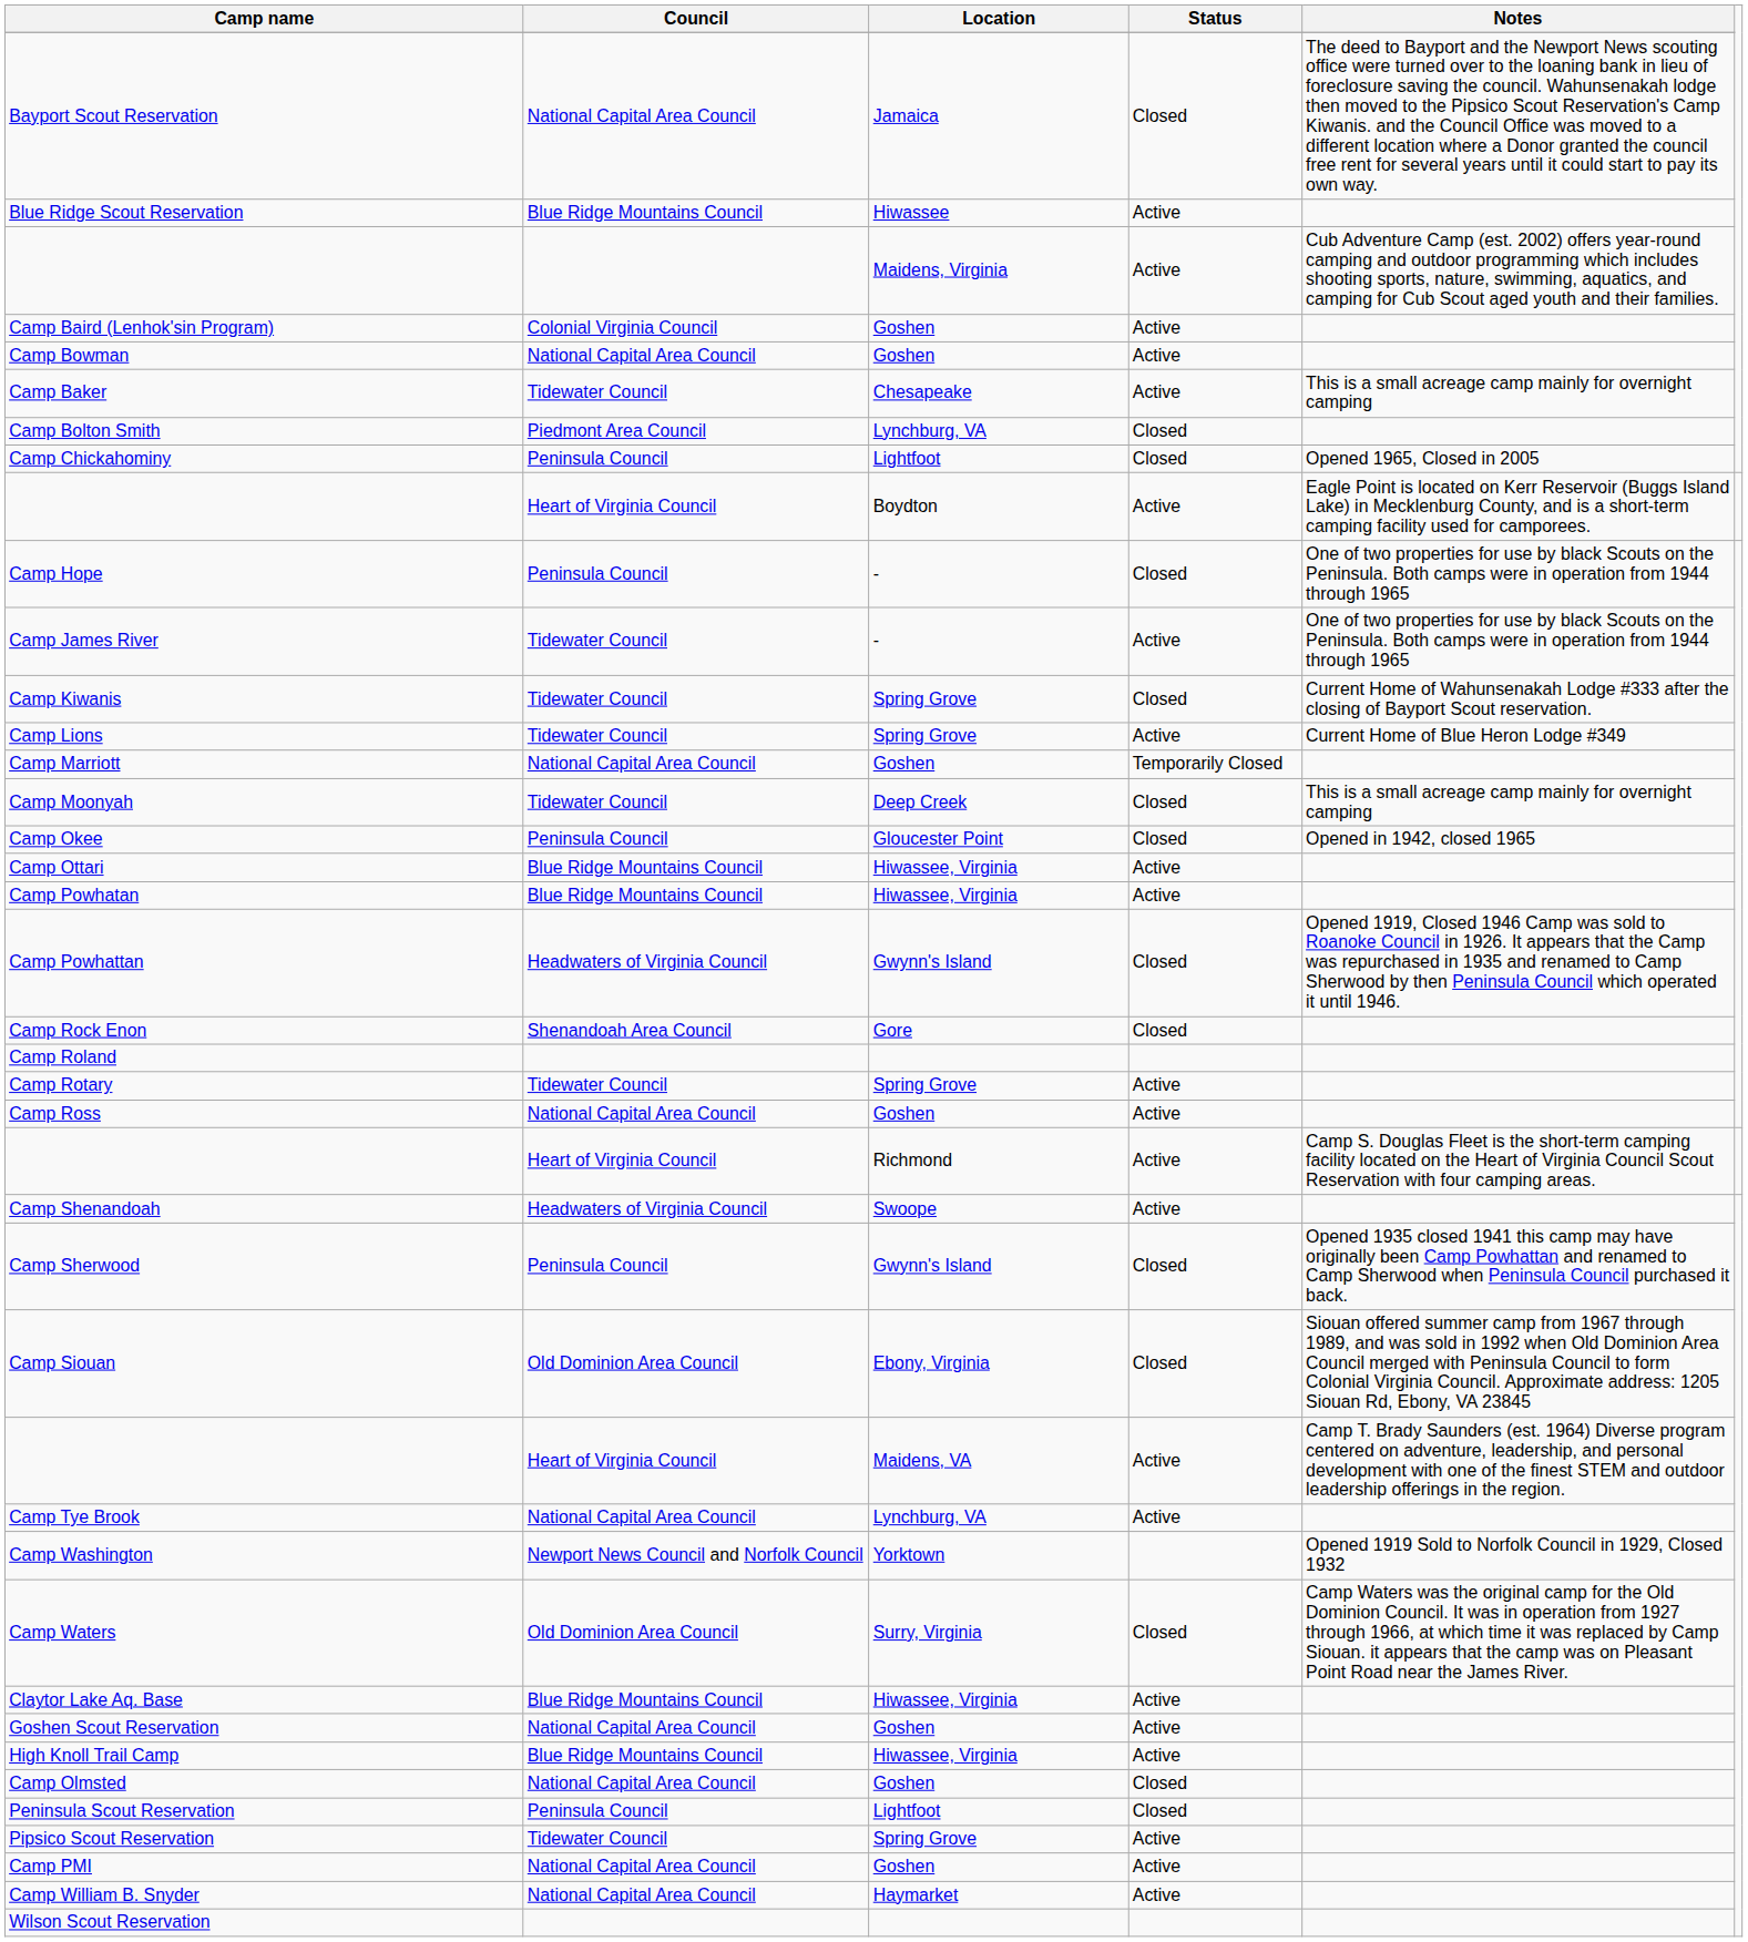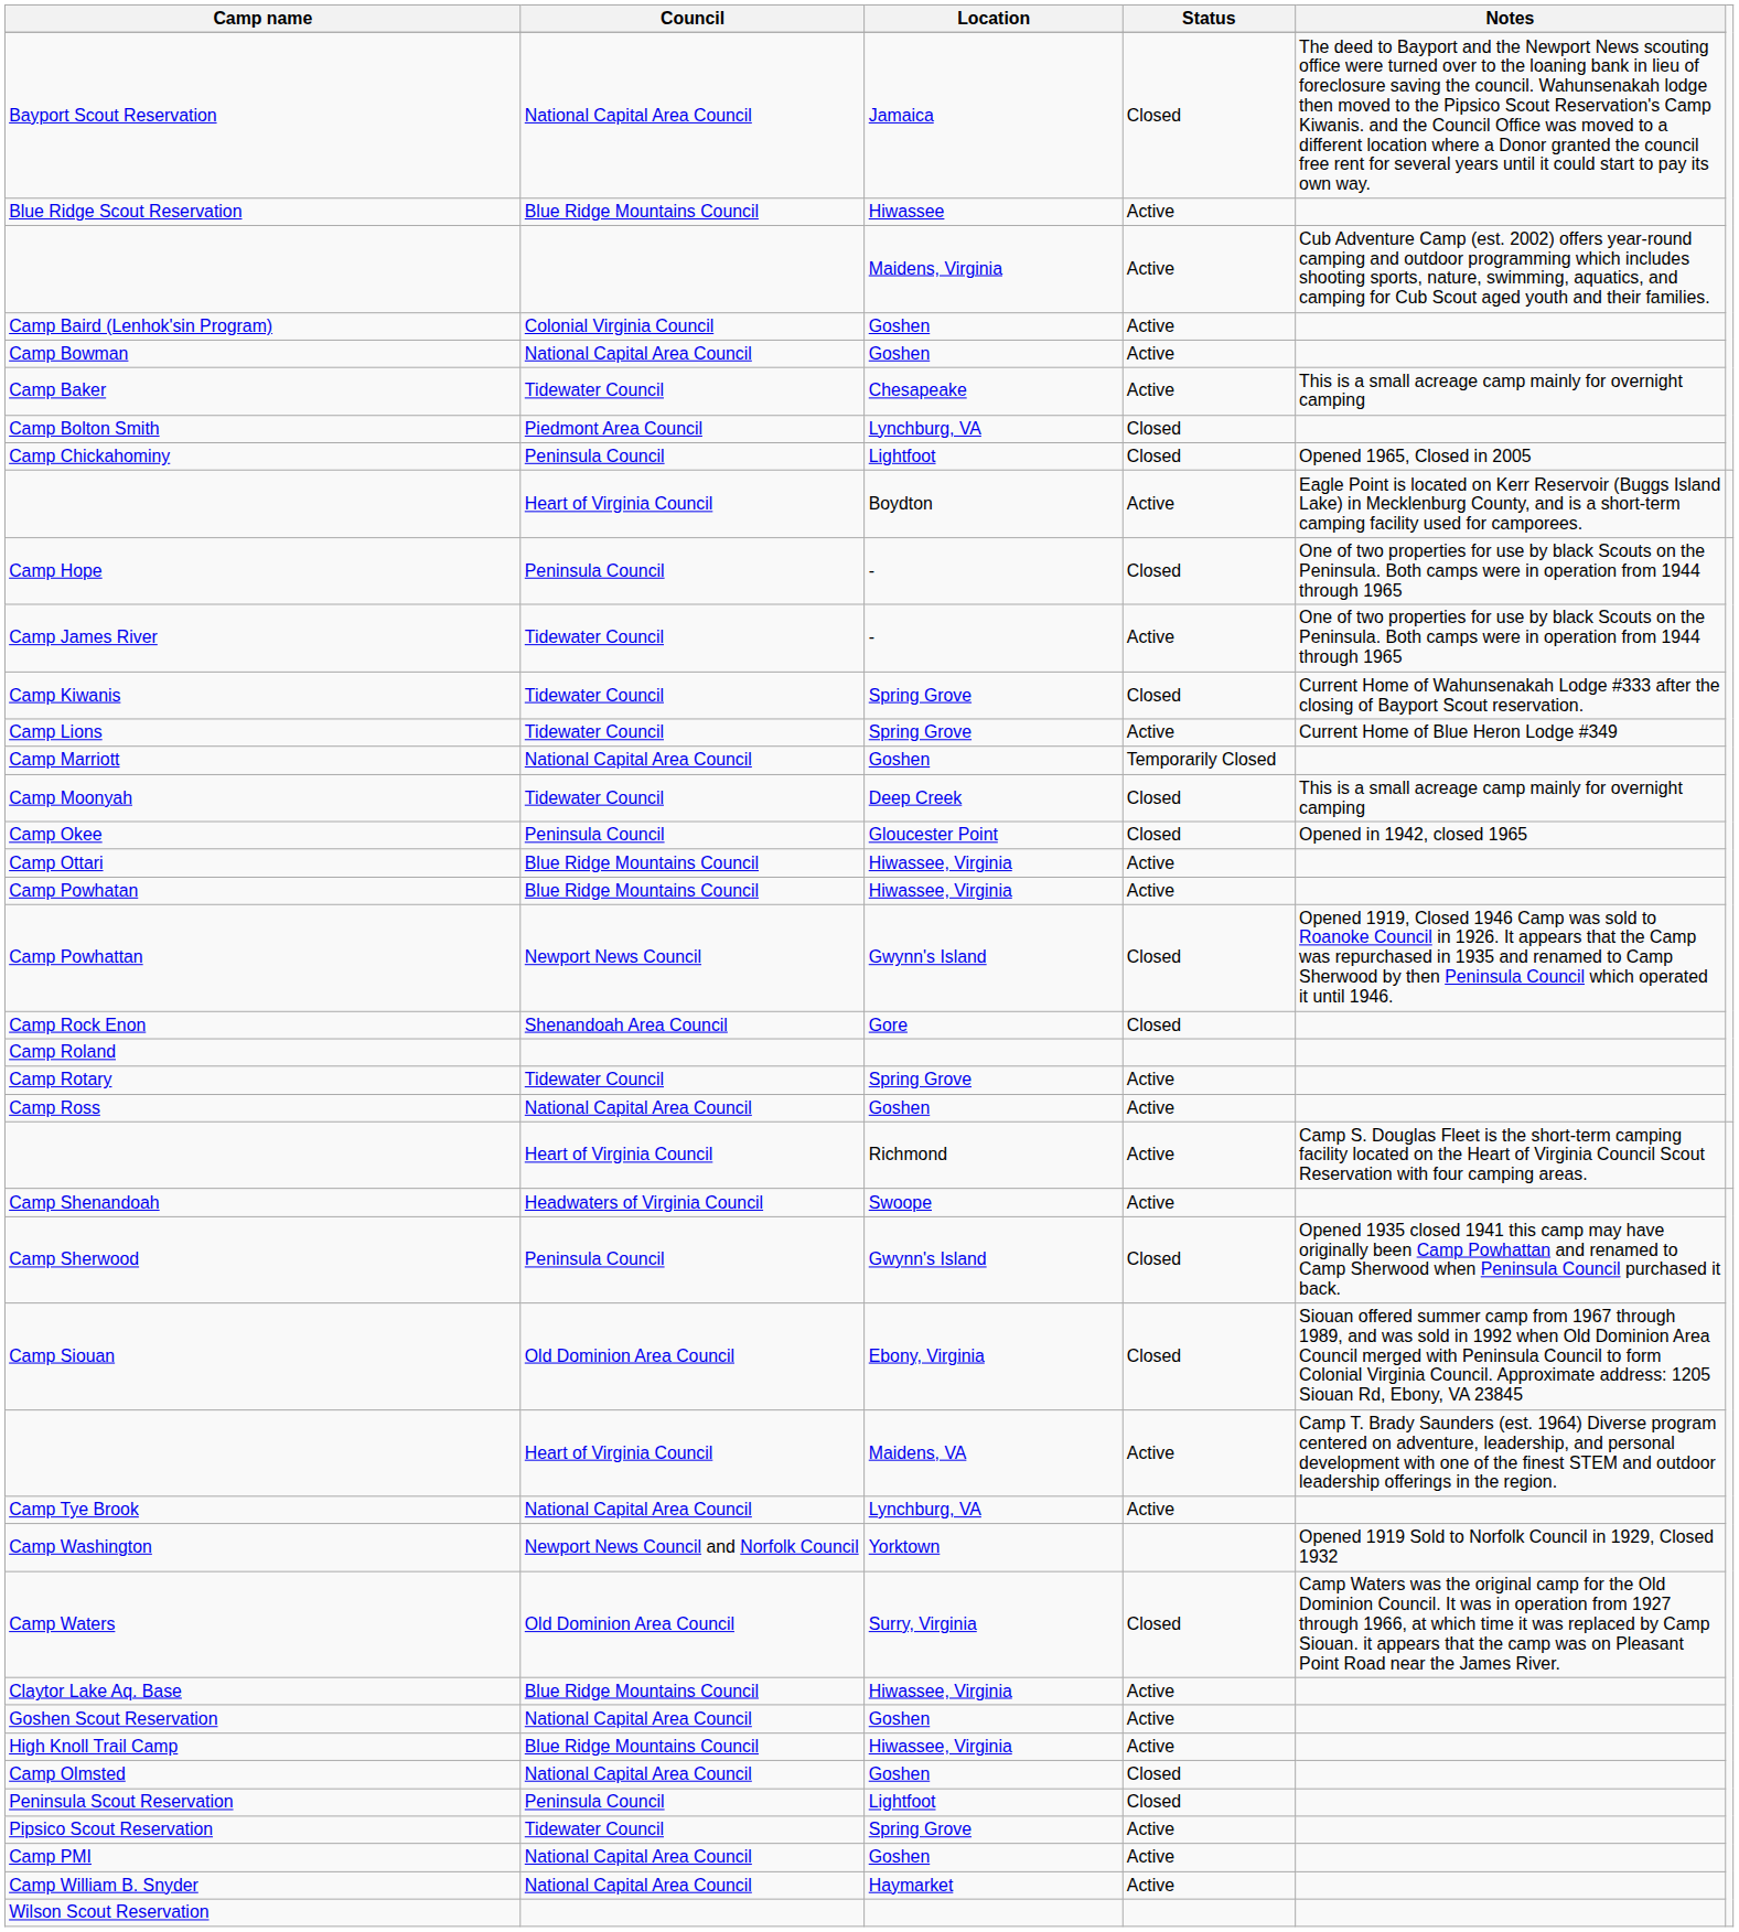 <table class="wikitable sortable" border="1" width="100%">
 <tr>
 <th scope="col" width="30%">Camp name</th>
 <th scope="col" width="20%">Council</th>
 <th scope="col" width="15%">Location</th>
 <th scope="col" width="10%">Status</th>
 <th scope="col" width="25%"  class="unsortable">Notes</th>
 </tr>
 <tr>
 </tr>
 <tr>
 <td><a href='#'>Bayport Scout Reservation</a></td>
 <td><a href='#'>National Capital Area Council</a></td>
 <td><a href='#'>Jamaica</a></td>
 <td>Closed</td>
 <td>The deed to Bayport and the Newport News scouting office were turned over to the loaning bank in lieu of foreclosure saving the council.  Wahunsenakah lodge then moved to the Pipsico Scout Reservation's Camp Kiwanis. and the Council Office was moved to a different location where a Donor granted the council free rent for several years until it could start to pay its own way.</td>
 </tr>
 <tr>
 <td><a href='#'>Blue Ridge Scout Reservation</a></td>
 <td><a href='#'>Blue Ridge Mountains Council</a></td>
 <td><a href='#'>Hiwassee</a></td>
 <td>Active</td>
 <td></td>
 </tr>
 <tr>
 <td></td>
 <td></td>
 <td><a href='#'>Maidens, Virginia</a></td>
 <td>Active</td>
 <td>Cub Adventure Camp (est. 2002) offers year-round camping and outdoor programming which includes shooting sports, nature, swimming, aquatics, and camping for Cub Scout aged youth and their families.</td>
 </tr>
 <tr>
 <td><a href='#'>Camp Baird (Lenhok'sin Program)</a></td>
 <td><a href='#'>Colonial Virginia Council</a></td>
 <td><a href='#'>Goshen</a></td>
 <td>Active</td>
 <td></td>
 </tr>
 <tr>
 <td><a href='#'>Camp Bowman</a></td>
 <td><a href='#'>National Capital Area Council</a></td>
 <td><a href='#'>Goshen</a></td>
 <td>Active</td>
 <td></td>
 </tr>
 <tr>
 <td><a href='#'>Camp Baker</a></td>
 <td><a href='#'>Tidewater Council</a></td>
 <td><a href='#'>Chesapeake</a></td>
 <td>Active</td>
 <td>This is a small acreage camp mainly for overnight camping</td>
 </tr>
 <tr>
 <td><a href='#'>Camp Bolton Smith</a></td>
 <td><a href='#'>Piedmont Area Council</a></td>
 <td><a href='#'>Lynchburg, VA</a></td>
 <td>Closed</td>
 <td></td>
 </tr>
 <tr>
 <td><a href='#'>Camp Chickahominy</a></td>
 <td><a href='#'>Peninsula Council</a></td>
 <td><a href='#'>Lightfoot</a></td>
 <td>Closed</td>
 <td>Opened 1965, Closed in 2005</td>
 </tr>
 <tr>
 <td></td>
 <td><a href='#'>Heart of Virginia Council</a></td>
 <td>Boydton</td>
 <td>Active</td>
 <td>Eagle Point is located on Kerr Reservoir (Buggs Island Lake) in Mecklenburg County, and is a short-term camping facility used for camporees.</td>
 <td></td>
 </tr>
 <tr>
 <td><a href='#'>Camp Hope</a></td>
 <td><a href='#'>Peninsula Council</a></td>
 <td>-</td>
 <td>Closed</td>
 <td>One of two properties for use by black Scouts on the Peninsula. Both camps were in operation from 1944 through 1965</td>
 </tr>
 <tr>
 <td><a href='#'>Camp James River</a></td>
 <td><a href='#'>Tidewater Council</a></td>
 <td>-</td>
 <td>Active</td>
 <td>One of two properties for use by black Scouts on the Peninsula. Both camps were in operation from 1944 through 1965</td>
 </tr>
 <tr>
 <td><a href='#'>Camp Kiwanis</a></td>
 <td><a href='#'>Tidewater Council</a></td>
 <td><a href='#'>Spring Grove</a></td>
 <td>Closed</td>
 <td>Current Home of Wahunsenakah Lodge #333 after the closing of Bayport Scout reservation.</td>
 </tr>
 <tr>
 <td><a href='#'>Camp Lions</a></td>
 <td><a href='#'>Tidewater Council</a></td>
 <td><a href='#'>Spring Grove</a></td>
 <td>Active</td>
 <td>Current Home of Blue Heron Lodge #349</td>
 </tr>
 <tr>
 <td><a href='#'>Camp Marriott</a></td>
 <td><a href='#'>National Capital Area Council</a></td>
 <td><a href='#'>Goshen</a></td>
 <td>Temporarily Closed</td>
 <td></td>
 </tr>
 <tr>
 <td><a href='#'>Camp Moonyah</a></td>
 <td><a href='#'>Tidewater Council</a></td>
 <td><a href='#'>Deep Creek</a></td>
 <td>Closed</td>
 <td>This is a small acreage camp mainly for overnight camping</td>
 </tr>
 <tr>
 <td><a href='#'>Camp Okee</a></td>
 <td><a href='#'>Peninsula Council</a></td>
 <td><a href='#'>Gloucester Point</a></td>
 <td>Closed</td>
 <td>Opened in 1942, closed 1965</td>
 </tr>
 <tr>
 <td><a href='#'>Camp Ottari</a></td>
 <td><a href='#'>Blue Ridge Mountains Council</a></td>
 <td><a href='#'>Hiwassee, Virginia</a></td>
 <td>Active</td>
 <td></td>
 </tr>
 <tr>
 <td><a href='#'>Camp Powhatan</a></td>
 <td><a href='#'>Blue Ridge Mountains Council</a></td>
 <td><a href='#'>Hiwassee, Virginia</a></td>
 <td>Active</td>
 <td></td>
 </tr>
 <tr>
 <td><a href='#'>Camp Powhattan</a></td>
-<td><a href='#'>Headwaters of Virginia Council</a></td>
+<td><a href='#'>Newport News Council</a></td>
 <td><a href='#'>Gwynn's Island</a></td>
 <td>Closed</td>
 <td>Opened 1919, Closed 1946 Camp was sold to <a href='#'>Roanoke Council</a> in 1926. It appears that the Camp was repurchased in 1935 and renamed to Camp Sherwood by then <a href='#'>Peninsula Council</a> which operated it until 1946.</td>
 </tr>
 <tr>
 <td><a href='#'>Camp Rock Enon</a></td>
 <td><a href='#'>Shenandoah Area Council</a></td>
 <td><a href='#'>Gore</a></td>
 <td>Closed</td>
 <td></td>
 </tr>
 <tr>
 <td><a href='#'>Camp Roland</a></td>
 <td></td>
 <td></td>
 <td></td>
 <td></td>
 </tr>
 <tr>
 <td><a href='#'>Camp Rotary</a></td>
 <td><a href='#'>Tidewater Council</a></td>
 <td><a href='#'>Spring Grove</a></td>
 <td>Active</td>
 <td></td>
 </tr>
 <tr>
 <td><a href='#'>Camp Ross</a></td>
 <td><a href='#'>National Capital Area Council</a></td>
 <td><a href='#'>Goshen</a></td>
 <td>Active</td>
 <td></td>
 </tr>
 <tr>
 <td></td>
 <td><a href='#'>Heart of Virginia Council</a></td>
 <td>Richmond</td>
 <td>Active</td>
 <td>Camp S. Douglas Fleet is the short-term camping facility located on the Heart of Virginia Council Scout Reservation with four camping areas.</td>
 <td></td>
 </tr>
 <tr>
 <td><a href='#'>Camp Shenandoah</a></td>
 <td><a href='#'>Headwaters of Virginia Council</a></td>
 <td><a href='#'>Swoope</a></td>
 <td>Active</td>
 <td></td>
 </tr>
 <tr>
 <td><a href='#'>Camp Sherwood</a></td>
 <td><a href='#'>Peninsula Council</a></td>
 <td><a href='#'>Gwynn's Island</a></td>
 <td>Closed</td>
 <td>Opened 1935 closed 1941 this camp may have originally been <a href='#'>Camp Powhattan</a> and renamed to Camp Sherwood when <a href='#'>Peninsula Council</a> purchased it back.</td>
 </tr>
 <tr>
 <td><a href='#'>Camp Siouan</a></td>
 <td><a href='#'>Old Dominion Area Council</a></td>
 <td><a href='#'>Ebony, Virginia</a></td>
 <td>Closed</td>
 <td>Siouan offered summer camp from 1967 through 1989, and was sold in 1992 when Old Dominion Area Council merged with Peninsula Council to form Colonial Virginia Council. Approximate address: 1205 Siouan Rd, Ebony, VA 23845</td>
 </tr>
 <tr>
 <td></td>
 <td><a href='#'>Heart of Virginia Council</a></td>
 <td><a href='#'>Maidens, VA</a></td>
 <td>Active</td>
 <td>Camp T. Brady Saunders (est. 1964) Diverse program centered on adventure, leadership, and personal development with one of the finest STEM and outdoor leadership offerings in the region.</td>
 </tr>
 <tr>
 <td><a href='#'>Camp Tye Brook</a></td>
 <td><a href='#'>National Capital Area Council</a></td>
 <td><a href='#'>Lynchburg, VA</a></td>
 <td>Active</td>
 <td></td>
 </tr>
 <tr>
 <td><a href='#'>Camp Washington</a></td>
 <td><a href='#'>Newport News Council</a> and <a href='#'>Norfolk Council</a></td>
 <td><a href='#'>Yorktown</a></td>
 <td></td>
 <td>Opened 1919 Sold to Norfolk Council in 1929, Closed 1932</td>
 </tr>
 <tr>
 <td><a href='#'>Camp Waters</a></td>
 <td><a href='#'>Old Dominion Area Council</a></td>
 <td><a href='#'>Surry, Virginia</a></td>
 <td>Closed</td>
 <td>Camp Waters was the original camp for the Old Dominion Council. It was in operation from 1927 through 1966, at which time it was replaced by Camp Siouan. it appears that the camp was on Pleasant Point Road near the James River.</td>
 </tr>
 <tr>
 <td><a href='#'>Claytor Lake Aq. Base</a></td>
 <td><a href='#'>Blue Ridge Mountains Council</a></td>
 <td><a href='#'>Hiwassee, Virginia</a></td>
 <td>Active</td>
 <td></td>
 </tr>
 <tr>
 <td><a href='#'>Goshen Scout Reservation</a></td>
 <td><a href='#'>National Capital Area Council</a></td>
 <td><a href='#'>Goshen</a></td>
 <td>Active</td>
 <td></td>
 </tr>
 <tr>
 <td><a href='#'>High Knoll Trail Camp</a></td>
 <td><a href='#'>Blue Ridge Mountains Council</a></td>
 <td><a href='#'>Hiwassee, Virginia</a></td>
 <td>Active</td>
 <td></td>
 </tr>
 <tr>
 <td><a href='#'>Camp Olmsted</a></td>
 <td><a href='#'>National Capital Area Council</a></td>
 <td><a href='#'>Goshen</a></td>
 <td>Closed</td>
 <td></td>
 </tr>
 <tr>
 <td><a href='#'>Peninsula Scout Reservation</a></td>
 <td><a href='#'>Peninsula Council</a></td>
 <td><a href='#'>Lightfoot</a></td>
 <td>Closed</td>
 <td></td>
 </tr>
 <tr>
 <td><a href='#'>Pipsico Scout Reservation</a></td>
 <td><a href='#'>Tidewater Council</a></td>
 <td><a href='#'>Spring Grove</a></td>
 <td>Active</td>
 <td></td>
 </tr>
 <tr>
 <td><a href='#'>Camp PMI</a></td>
 <td><a href='#'>National Capital Area Council</a></td>
 <td><a href='#'>Goshen</a></td>
 <td>Active</td>
 <td></td>
 </tr>
 <tr>
 <td><a href='#'>Camp William B. Snyder</a></td>
 <td><a href='#'>National Capital Area Council</a></td>
 <td><a href='#'>Haymarket</a></td>
 <td>Active</td>
 <td></td>
 </tr>
 <tr>
 <td><a href='#'>Wilson Scout Reservation</a></td>
 <td></td>
 <td></td>
 <td></td>
 <td></td>
 </tr>
 </table>
